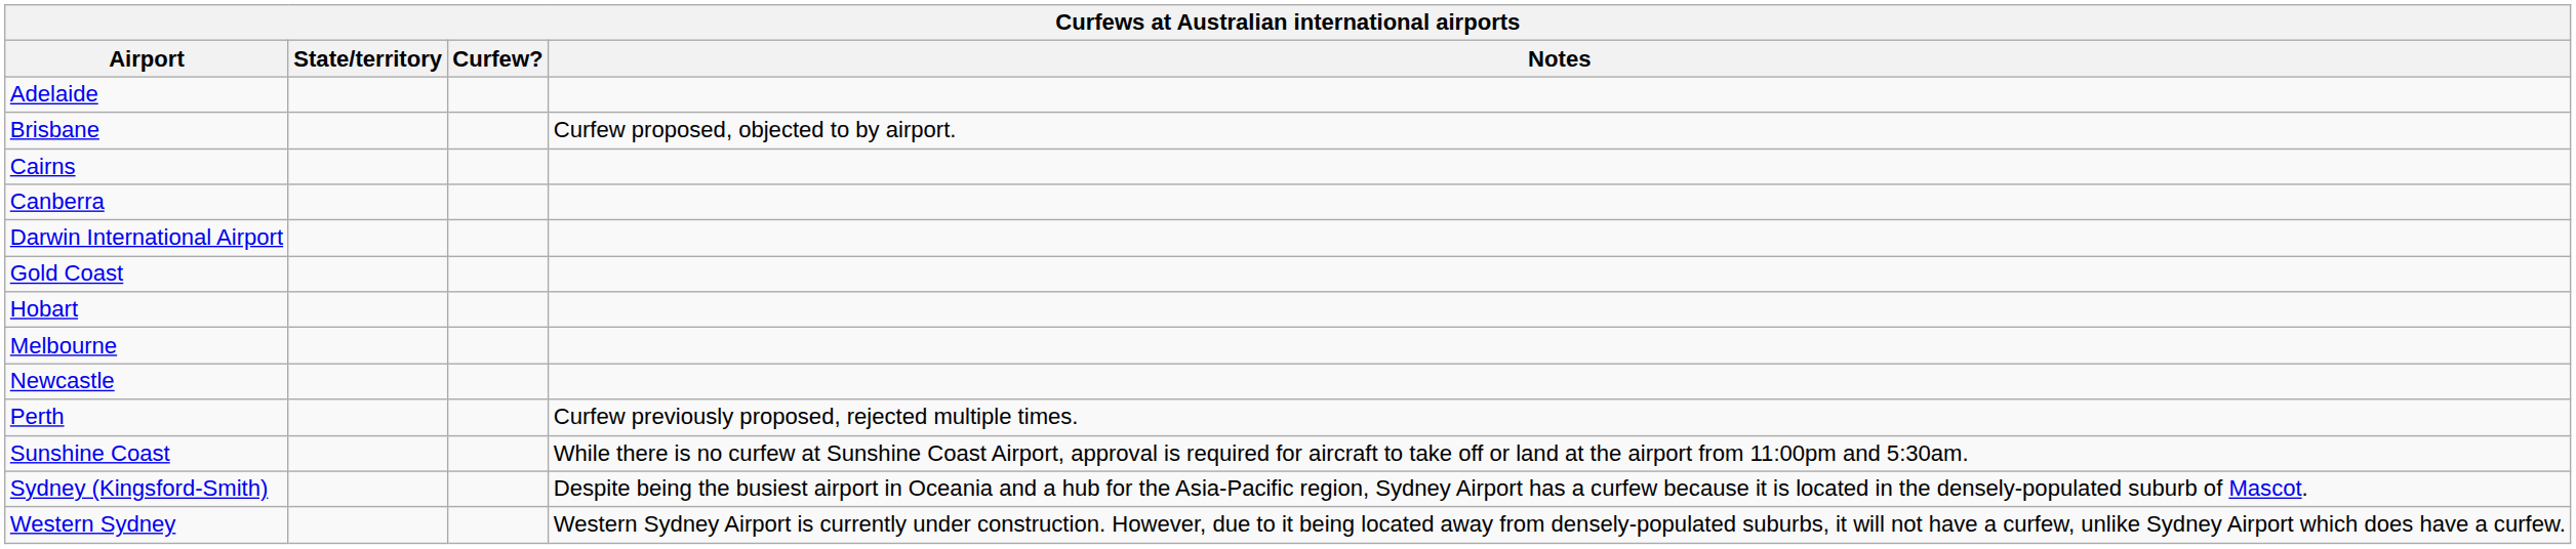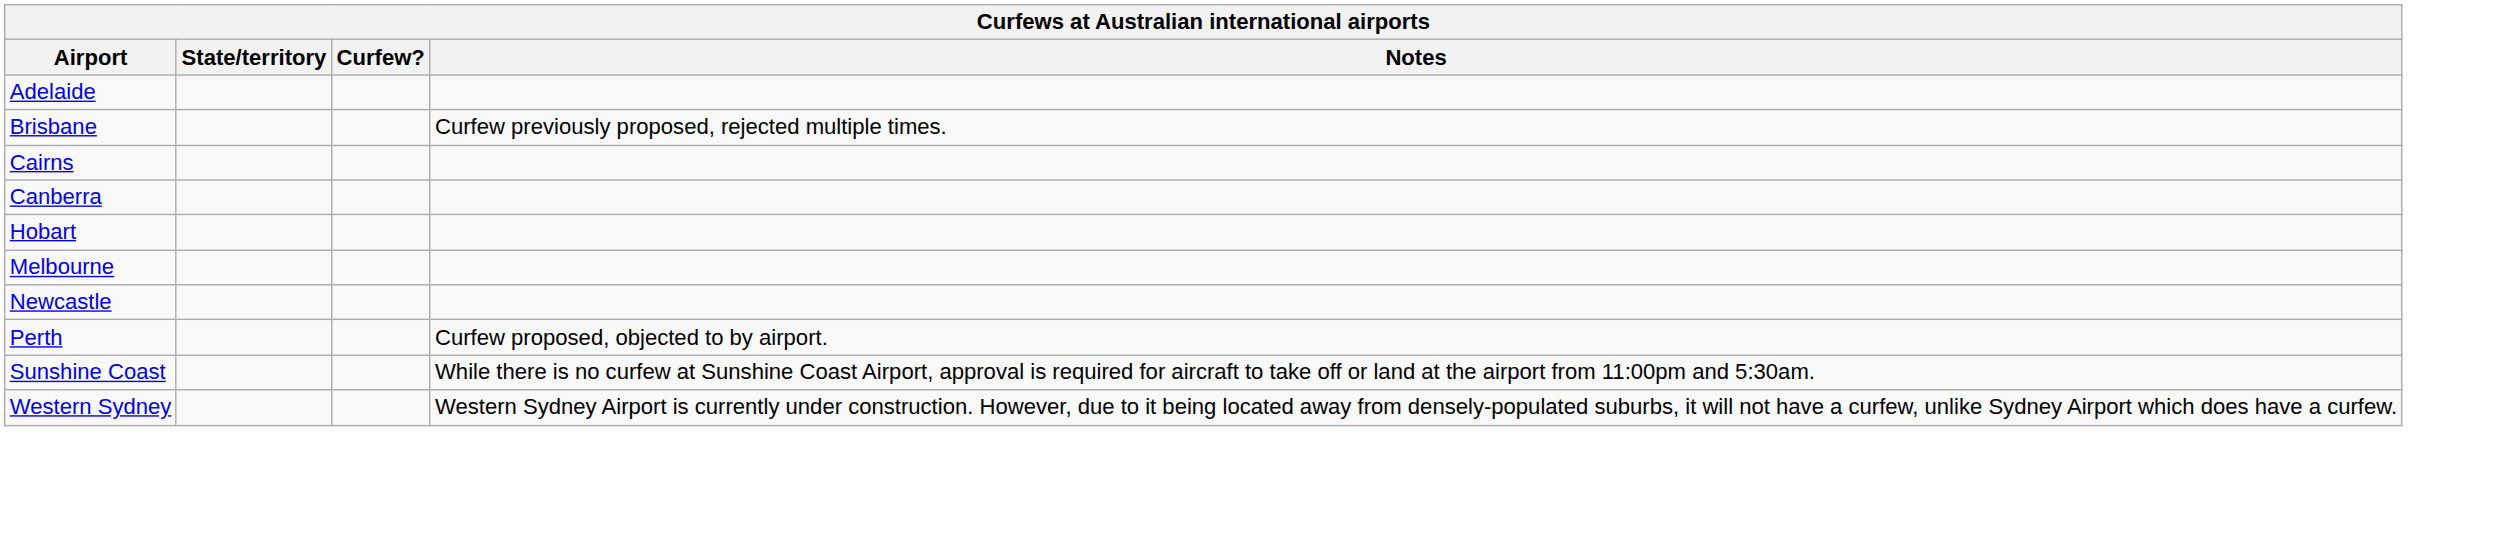 <table class="wikitable sortable">
 <tr>
 <th colspan="4">Curfews at Australian international airports</th>
 </tr>
 <tr>
 <th>Airport</th>
 <th>State/territory</th>
 <th>Curfew?</th>
 <th>Notes</th>
 </tr>
 <tr>
 <td><a href='#'>Adelaide</a></td>
 <td></td>
 <td></td>
 <td></td>
 </tr>
 <tr>
 <td><a href='#'>Brisbane</a></td>
 <td></td>
 <td></td>
-<td>Curfew proposed, objected to by airport.</td>
+<td>Curfew previously proposed, rejected multiple times.</td>
 </tr>
 <tr>
 <td><a href='#'>Cairns</a></td>
 <td></td>
 <td></td>
 <td></td>
 </tr>
 <tr>
 <td><a href='#'>Canberra</a></td>
-<td></td>
-<td></td>
-<td></td>
-</tr>
-<tr>
-<td><a href='#'>Darwin International Airport</a></td>
-<td></td>
-<td></td>
-<td></td>
-</tr>
-<tr>
-<td><a href='#'>Gold Coast</a></td>
 <td></td>
 <td></td>
 <td></td>
 </tr>
 <tr>
 <td><a href='#'>Hobart</a></td>
 <td></td>
 <td></td>
 <td></td>
 </tr>
 <tr>
 <td><a href='#'>Melbourne</a></td>
 <td></td>
 <td></td>
 <td></td>
 </tr>
 <tr>
 <td><a href='#'>Newcastle</a></td>
 <td></td>
 <td></td>
 <td></td>
 </tr>
 <tr>
 <td><a href='#'>Perth</a></td>
 <td></td>
 <td></td>
-<td>Curfew previously proposed, rejected multiple times.</td>
+<td>Curfew proposed, objected to by airport.</td>
 </tr>
 <tr>
 <td><a href='#'>Sunshine Coast</a></td>
 <td></td>
 <td></td>
 <td>While there is no curfew at Sunshine Coast Airport, approval is required for aircraft to take off or land at the airport from 11:00pm and 5:30am.</td>
 </tr>
 <tr>
-<td><a href='#'>Sydney (Kingsford-Smith)</a></td>
-<td></td>
-<td></td>
-<td>Despite being the busiest airport in Oceania and a hub for the Asia-Pacific region, Sydney Airport has a curfew because it is located in the densely-populated suburb of <a href='#'>Mascot</a>.</td>
-</tr>
-<tr>
 <td><a href='#'>Western Sydney</a></td>
 <td></td>
 <td></td>
 <td>Western Sydney Airport is currently under construction. However, due to it being located away from densely-populated suburbs, it will not have a curfew, unlike Sydney Airport which does have a curfew.</td>
 </tr>
 </table>
